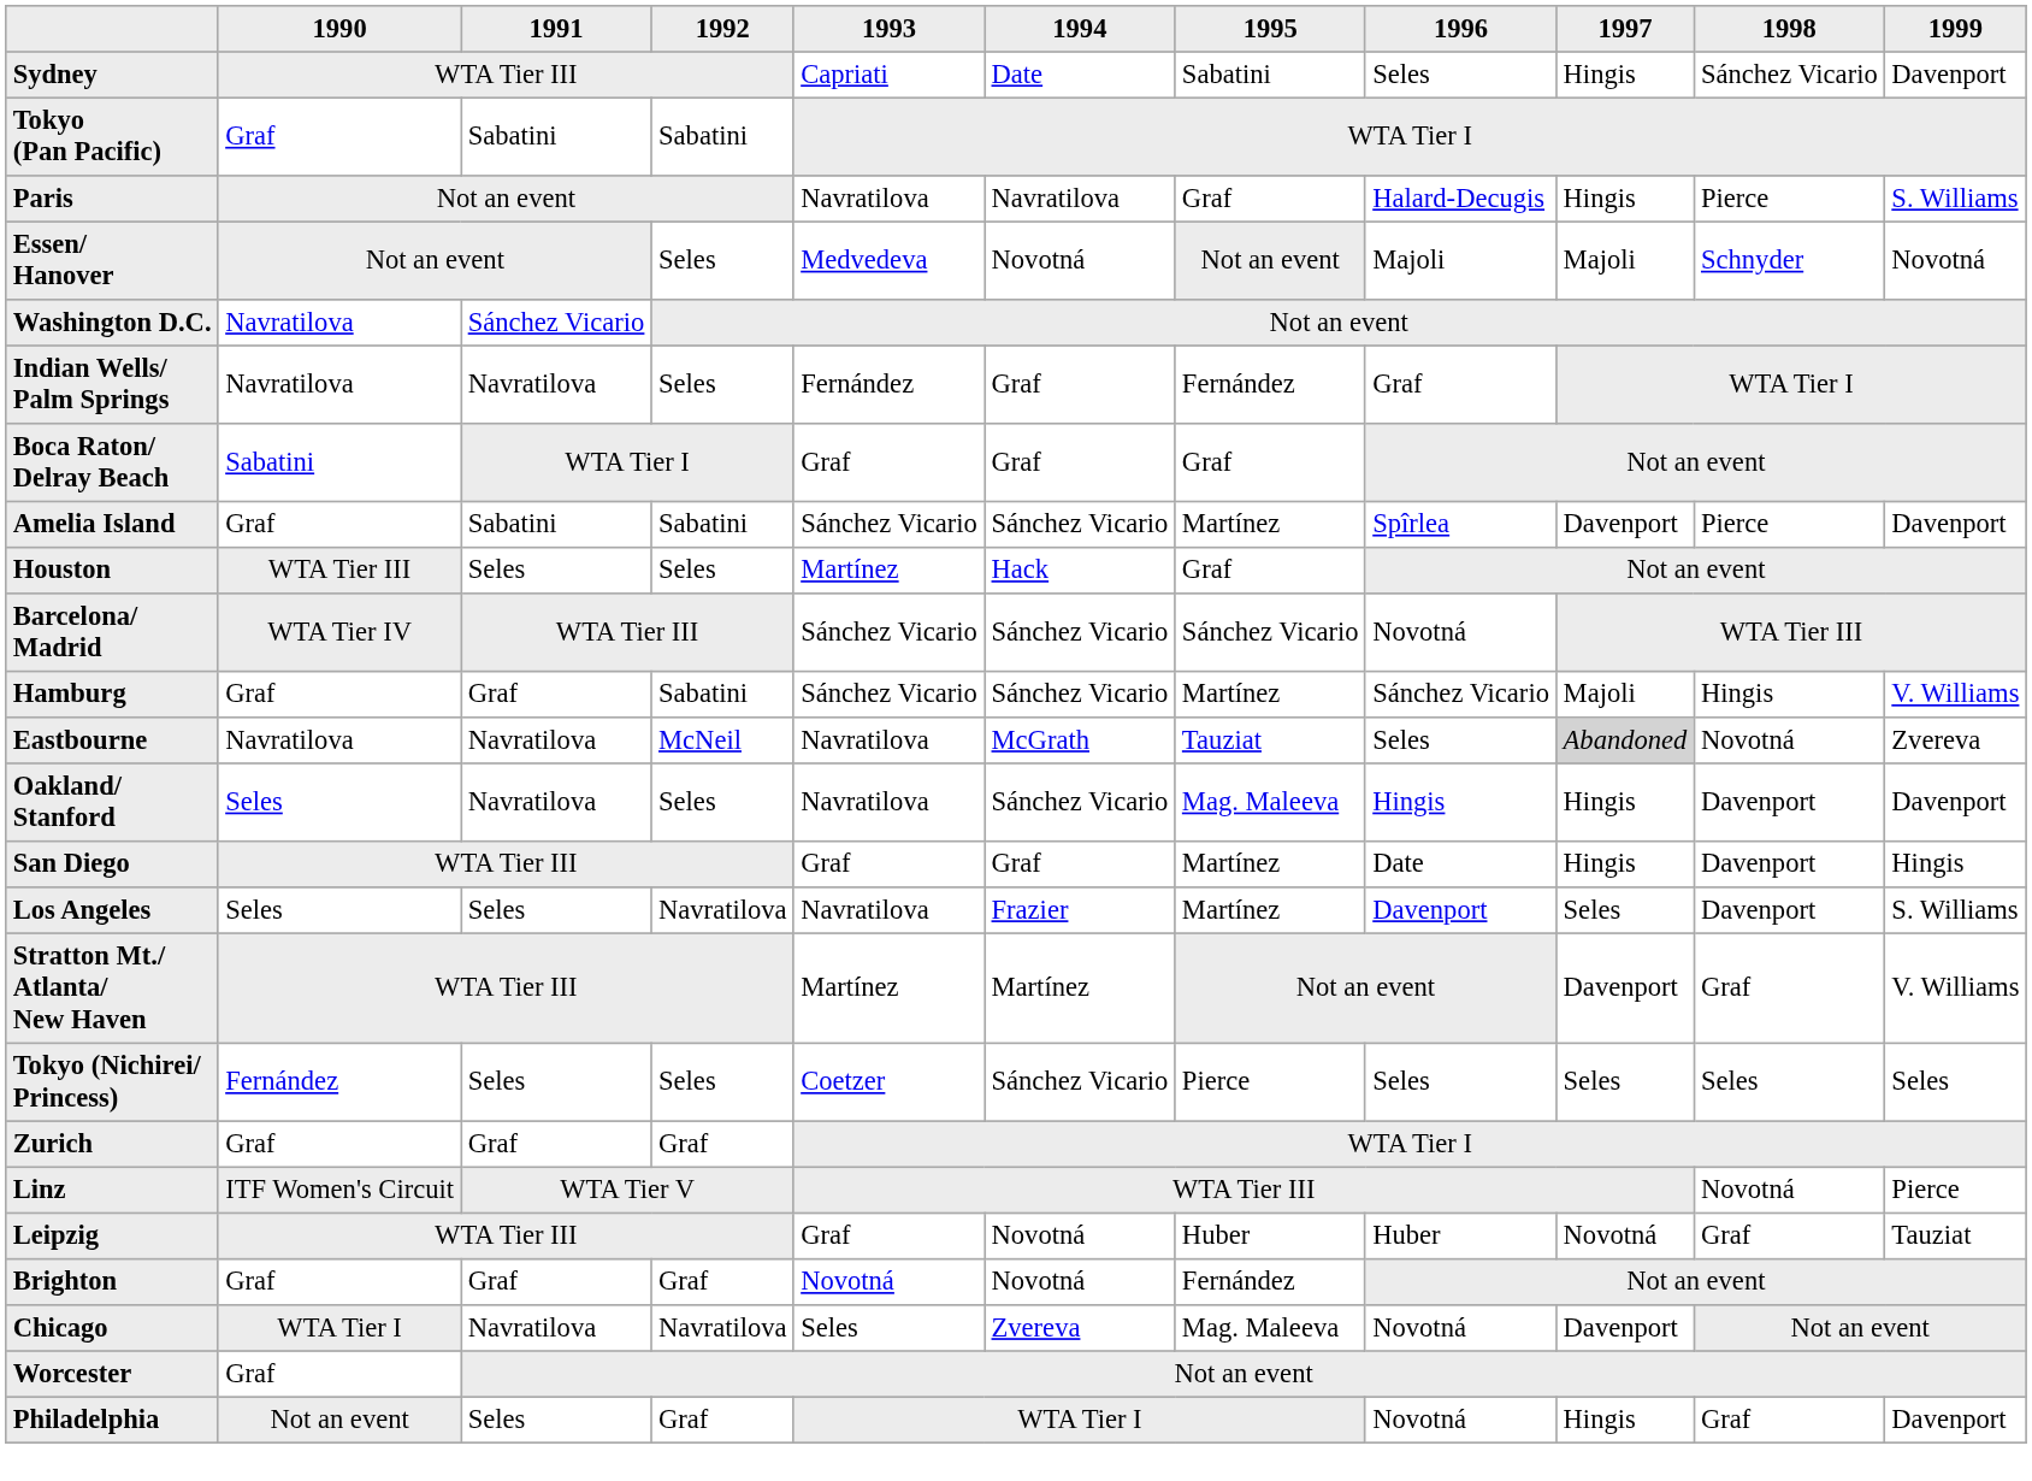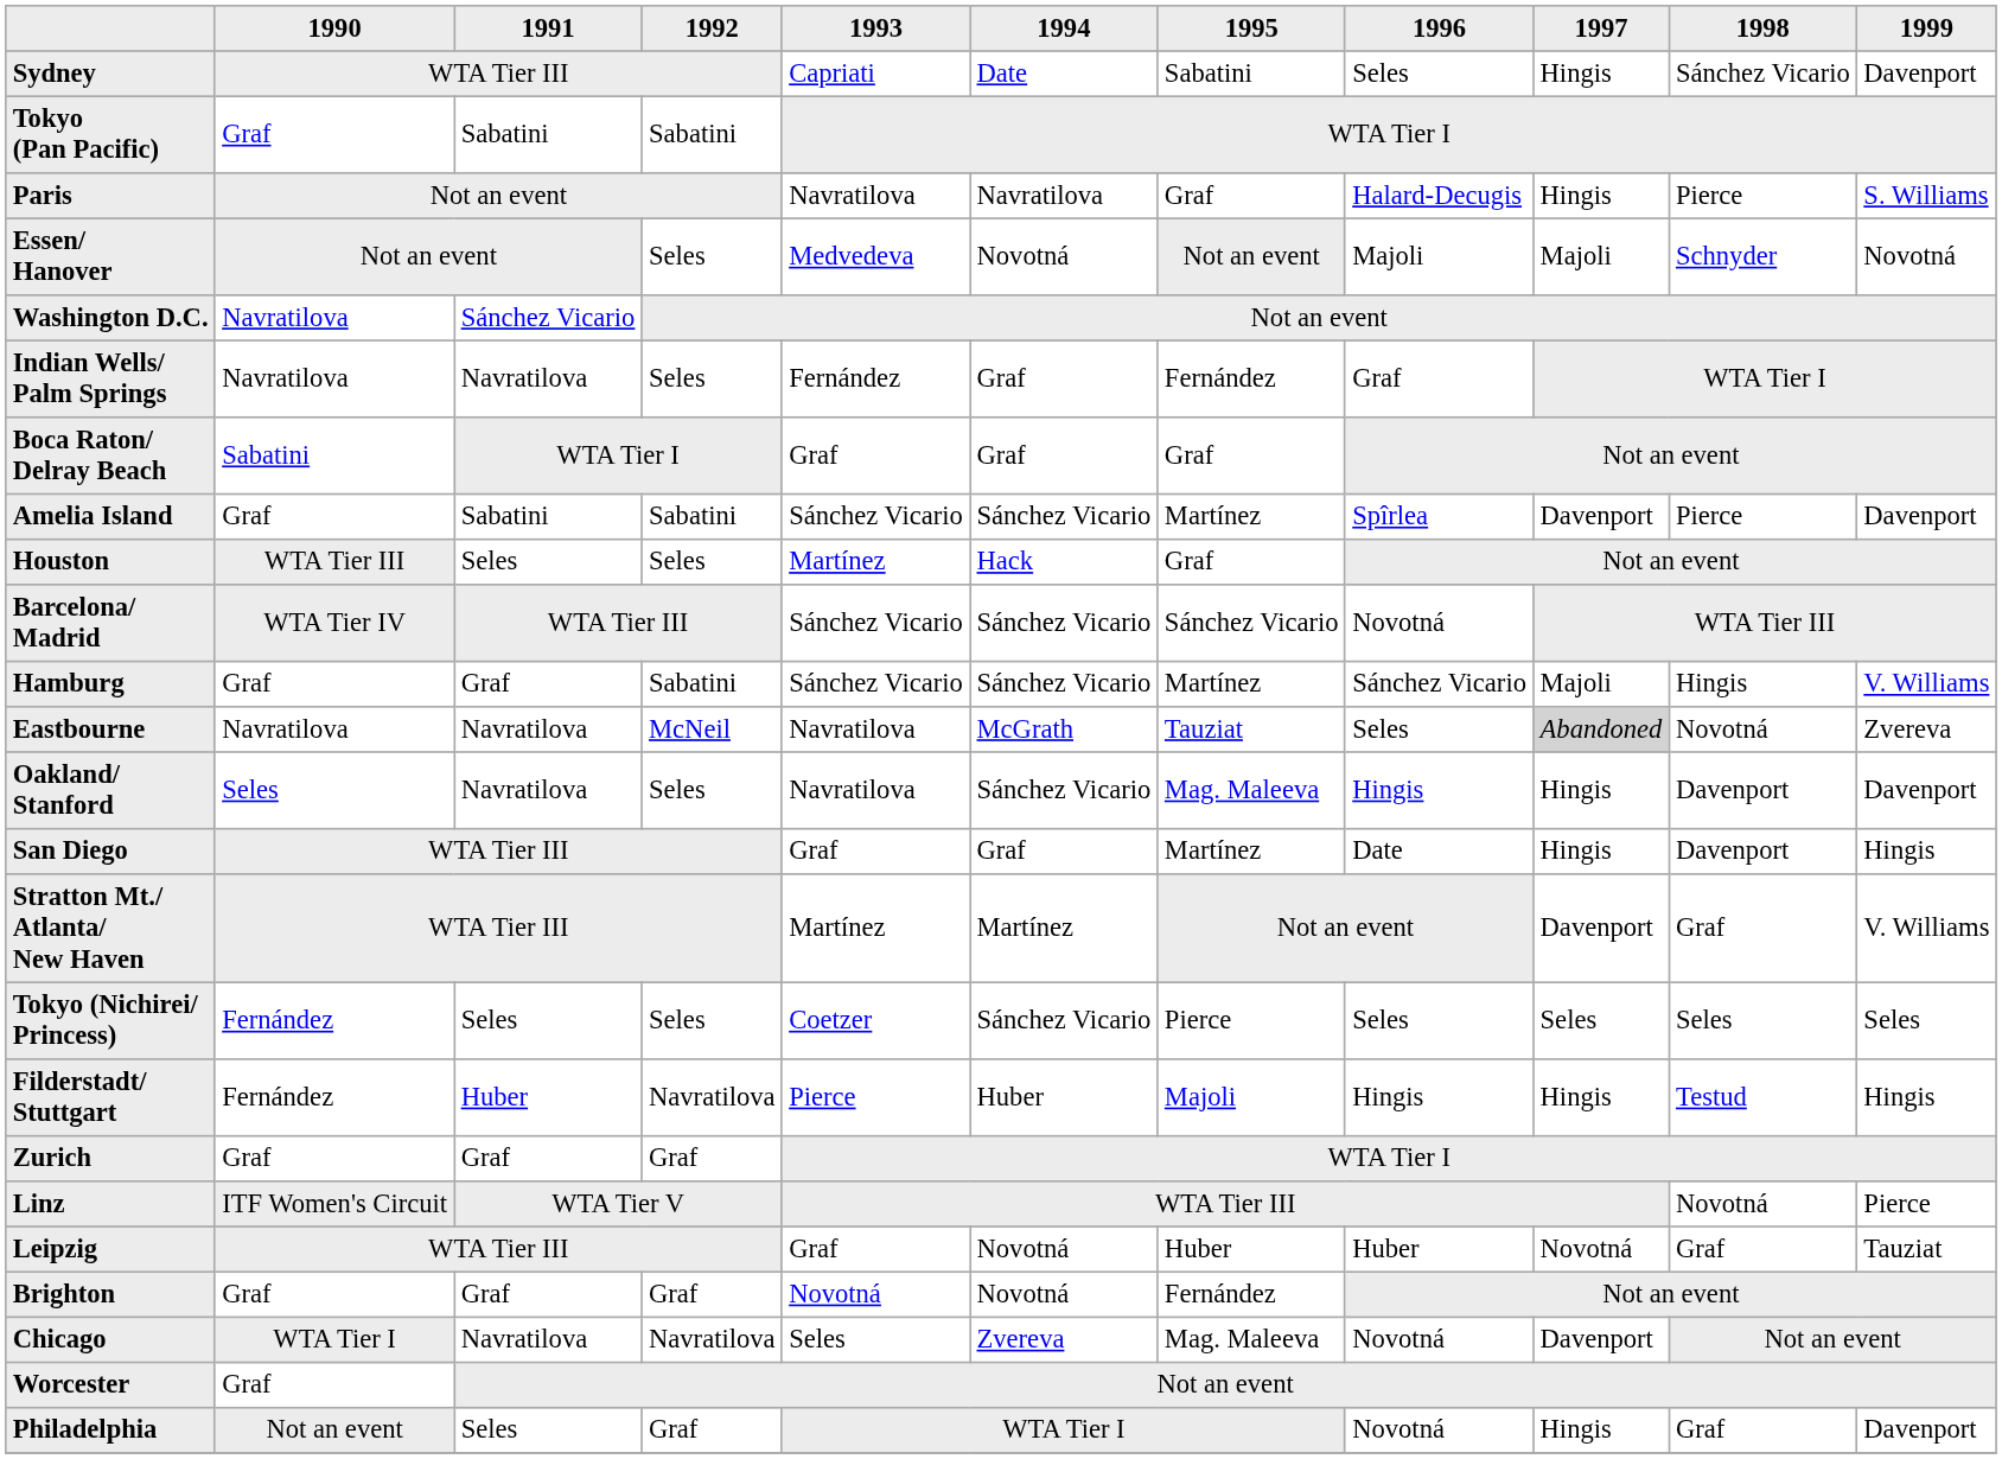 <table cellpadding="3" cellspacing="0" border="1" style="font-size: 85%; border: #aaa solid 1px; border-collapse: collapse;">
 <tr style="background:#ececec;">
 <th></th>
 <th>1990</th>
 <th>1991</th>
 <th>1992</th>
 <th>1993</th>
 <th>1994</th>
 <th>1995</th>
 <th>1996</th>
 <th>1997</th>
 <th>1998</th>
 <th>1999</th>
 </tr>
 <tr>
 <td bgcolor="#ececec" align=left><strong>Sydney</strong></td>
 <td bgcolor=#ececec colspan=3 align=center><span> WTA Tier III</span></td>
 <td> <a href='#'>Capriati</a></td>
 <td> <a href='#'>Date</a></td>
 <td> Sabatini</td>
 <td> Seles</td>
 <td> Hingis</td>
 <td> Sánchez Vicario</td>
 <td> Davenport</td>
 </tr>
 <tr>
 <td bgcolor="#ececec" align=left><strong>Tokyo<br>(Pan Pacific)</strong></td>
 <td> <a href='#'>Graf</a></td>
 <td> Sabatini</td>
 <td> Sabatini</td>
 <td bgcolor=#ececec colspan=7 align=center><span> WTA Tier I</span></td>
 </tr>
 <tr>
 <td bgcolor="#ececec" align=left><strong>Paris</strong></td>
 <td bgcolor=#ececec colspan=3 align=center><span> Not an event</span></td>
 <td> Navratilova</td>
 <td> Navratilova</td>
 <td> Graf</td>
 <td> <a href='#'>Halard-Decugis</a></td>
 <td> Hingis</td>
 <td> Pierce</td>
 <td> <a href='#'>S. Williams</a></td>
 </tr>
 <tr>
 <td bgcolor="#ececec" align=left><strong>Essen/<br>Hanover</strong></td>
 <td bgcolor=#ececec colspan=2 align=center><span> Not an event</span></td>
 <td> Seles</td>
 <td> <a href='#'>Medvedeva</a></td>
 <td> Novotná</td>
 <td bgcolor=#ececec colspan=1 align=center><span> Not an event</span></td>
 <td> Majoli</td>
 <td> Majoli</td>
 <td> <a href='#'>Schnyder</a></td>
 <td> Novotná</td>
 </tr>
 <tr>
 <td bgcolor="#ececec" align=left><strong>Washington D.C.</strong></td>
 <td> <a href='#'>Navratilova</a></td>
 <td> <a href='#'>Sánchez Vicario</a></td>
 <td bgcolor=#ececec colspan=8 align=center><span> Not an event</span></td>
 </tr>
 <tr>
 <td bgcolor="#ececec" align=left><strong>Indian Wells/<br>Palm Springs</strong></td>
 <td> Navratilova</td>
 <td> Navratilova</td>
 <td> Seles</td>
 <td> Fernández</td>
 <td> Graf</td>
 <td> Fernández</td>
 <td> Graf</td>
 <td bgcolor=#ececec colspan=3 align=center><span> WTA Tier I</span></td>
 </tr>
 <tr>
 <td bgcolor="#ececec" align=left><strong>Boca Raton/<br>Delray Beach</strong></td>
 <td> <a href='#'>Sabatini</a></td>
 <td bgcolor=#ececec colspan=2 align=center><span> WTA Tier I</span></td>
 <td> Graf</td>
 <td> Graf</td>
 <td> Graf</td>
 <td bgcolor=#ececec colspan=4 align=center><span> Not an event</span></td>
 </tr>
 <tr>
 <td bgcolor="#ececec" align=left><strong>Amelia Island</strong></td>
 <td> Graf</td>
 <td> Sabatini</td>
 <td> Sabatini</td>
 <td> Sánchez Vicario</td>
 <td> Sánchez Vicario</td>
 <td> Martínez</td>
 <td> <a href='#'>Spîrlea</a></td>
 <td> Davenport</td>
 <td> Pierce</td>
 <td> Davenport</td>
 </tr>
 <tr>
 <td bgcolor="#ececec" align=left><strong>Houston</strong></td>
 <td bgcolor=#ececec colspan=1 align=center><span> WTA Tier III</span></td>
 <td> Seles</td>
 <td> Seles</td>
 <td> <a href='#'>Martínez</a></td>
 <td> <a href='#'>Hack</a></td>
 <td> Graf</td>
 <td bgcolor=#ececec colspan=4 align=center><span> Not an event</span></td>
 </tr>
 <tr>
 <td bgcolor="#ececec" align=left><strong>Barcelona/<br>Madrid</strong></td>
 <td bgcolor=#ececec colspan=1 align=center><span> WTA Tier IV</span></td>
 <td bgcolor=#ececec colspan=2 align=center><span> WTA Tier III</span></td>
 <td> Sánchez Vicario</td>
 <td> Sánchez Vicario</td>
 <td> Sánchez Vicario</td>
 <td> Novotná</td>
 <td bgcolor=#ececec colspan=3 align=center><span> WTA Tier III</span></td>
 </tr>
 <tr>
 <td bgcolor="#ececec" align=left><strong>Hamburg</strong></td>
 <td> Graf</td>
 <td> Graf</td>
 <td> Sabatini</td>
 <td> Sánchez Vicario</td>
 <td> Sánchez Vicario</td>
 <td> Martínez</td>
 <td> Sánchez Vicario</td>
 <td> Majoli</td>
 <td> Hingis</td>
 <td> <a href='#'>V. Williams</a></td>
 </tr>
 <tr>
 <td bgcolor="#ececec" align=left><strong>Eastbourne</strong></td>
 <td> Navratilova</td>
 <td> Navratilova</td>
 <td> <a href='#'>McNeil</a></td>
 <td> Navratilova</td>
 <td> <a href='#'>McGrath</a></td>
 <td> <a href='#'>Tauziat</a></td>
 <td> Seles</td>
 <td bgcolor="lightgray" align="center"><em>Abandoned</em></td>
 <td> Novotná</td>
 <td> Zvereva</td>
 </tr>
 <tr>
 <td bgcolor="#ececec" align=left><strong>Oakland/<br>Stanford</strong></td>
 <td> <a href='#'>Seles</a></td>
 <td> Navratilova</td>
 <td> Seles</td>
 <td> Navratilova</td>
 <td> Sánchez Vicario</td>
 <td> <a href='#'>Mag. Maleeva</a></td>
 <td> <a href='#'>Hingis</a></td>
 <td> Hingis</td>
 <td> Davenport</td>
 <td> Davenport</td>
 </tr>
 <tr>
 <td bgcolor="#ececec" align=left><strong>San Diego</strong></td>
 <td bgcolor=#ececec colspan=3 align=center><span> WTA Tier III</span></td>
 <td> Graf</td>
 <td> Graf</td>
 <td> Martínez</td>
 <td> Date</td>
 <td> Hingis</td>
 <td> Davenport</td>
 <td> Hingis</td>
 </tr>
 <tr>
-<td bgcolor="#ececec" align=left><strong>Los Angeles</strong></td>
-<td> Seles</td>
-<td> Seles</td>
-<td> Navratilova</td>
-<td> Navratilova</td>
-<td> <a href='#'>Frazier</a></td>
-<td> Martínez</td>
-<td> <a href='#'>Davenport</a></td>
-<td> Seles</td>
-<td> Davenport</td>
-<td> S. Williams</td>
-</tr>
-<tr>
 <td bgcolor="#ececec" align=left><strong>Stratton Mt./<br>Atlanta/<br>New Haven</strong></td>
 <td bgcolor=#ececec colspan=3 align=center><span> WTA Tier III</span></td>
 <td> Martínez</td>
 <td> Martínez</td>
 <td bgcolor=#ececec colspan=2 align=center><span> Not an event</span></td>
 <td> Davenport</td>
 <td> Graf</td>
 <td> V. Williams</td>
 </tr>
 <tr>
 <td bgcolor="#ececec" align=left><strong>Tokyo (Nichirei/<br>Princess)</strong></td>
 <td> <a href='#'>Fernández</a></td>
 <td> Seles</td>
 <td> Seles</td>
 <td> <a href='#'>Coetzer</a></td>
 <td> Sánchez Vicario</td>
 <td> Pierce</td>
 <td> Seles</td>
 <td> Seles</td>
 <td> Seles</td>
 <td> Seles</td>
+</tr>
+<tr>
+<td bgcolor="#ececec" align=left><strong>Filderstadt/<br>Stuttgart</strong></td>
+<td> Fernández</td>
+<td> <a href='#'>Huber</a></td>
+<td> Navratilova</td>
+<td> <a href='#'>Pierce</a></td>
+<td> Huber</td>
+<td> <a href='#'>Majoli</a></td>
+<td> Hingis</td>
+<td> Hingis</td>
+<td> <a href='#'>Testud</a></td>
+<td> Hingis</td>
 </tr>
 <tr>
 <td bgcolor="#ececec" align=left><strong>Zurich</strong></td>
 <td> Graf</td>
 <td> Graf</td>
 <td> Graf</td>
 <td bgcolor=#ececec colspan=7 align=center><span> WTA Tier I</span></td>
 </tr>
 <tr>
 <td bgcolor="#ececec" align=left><strong>Linz</strong></td>
 <td bgcolor=#ececec colspan=1 align=center><span> ITF Women's Circuit</span></td>
 <td bgcolor=#ececec colspan=2 align=center><span> WTA Tier V</span></td>
 <td bgcolor=#ececec colspan=5 align=center><span> WTA Tier III</span></td>
 <td> Novotná</td>
 <td> Pierce</td>
 </tr>
 <tr>
 <td bgcolor="#ececec" align=left><strong>Leipzig</strong></td>
 <td bgcolor=#ececec colspan=3 align=center><span> WTA Tier III</span></td>
 <td> Graf</td>
 <td> Novotná</td>
 <td> Huber</td>
 <td> Huber</td>
 <td> Novotná</td>
 <td> Graf</td>
 <td> Tauziat</td>
 </tr>
 <tr>
 <td bgcolor="#ececec" align=left><strong>Brighton</strong></td>
 <td> Graf</td>
 <td> Graf</td>
 <td> Graf</td>
 <td> <a href='#'>Novotná</a></td>
 <td> Novotná</td>
 <td> Fernández</td>
 <td bgcolor=#ececec colspan=4 align=center><span> Not an event</span></td>
 </tr>
 <tr>
 <td bgcolor="#ececec" align=left><strong>Chicago</strong></td>
 <td bgcolor=#ececec colspan=1 align=center><span> WTA Tier I</span></td>
 <td> Navratilova</td>
 <td> Navratilova</td>
 <td> Seles</td>
 <td> <a href='#'>Zvereva</a></td>
 <td> Mag. Maleeva</td>
 <td> Novotná</td>
 <td> Davenport</td>
 <td bgcolor=#ececec colspan=2 align=center><span> Not an event</span></td>
 </tr>
 <tr>
 <td bgcolor="#ececec" align=left><strong>Worcester</strong></td>
 <td> Graf</td>
 <td bgcolor=#ececec colspan=9 align=center><span> Not an event</span></td>
 </tr>
 <tr>
 <td bgcolor="#ececec" align=left><strong>Philadelphia</strong></td>
 <td bgcolor=#ececec colspan=1 align=center><span> Not an event</span></td>
 <td> Seles</td>
 <td> Graf</td>
 <td bgcolor=#ececec colspan=3 align=center><span> WTA Tier I</span></td>
 <td> Novotná</td>
 <td> Hingis</td>
 <td> Graf</td>
 <td> Davenport</td>
 </tr>
 <tr>
 </tr>
 </table>
